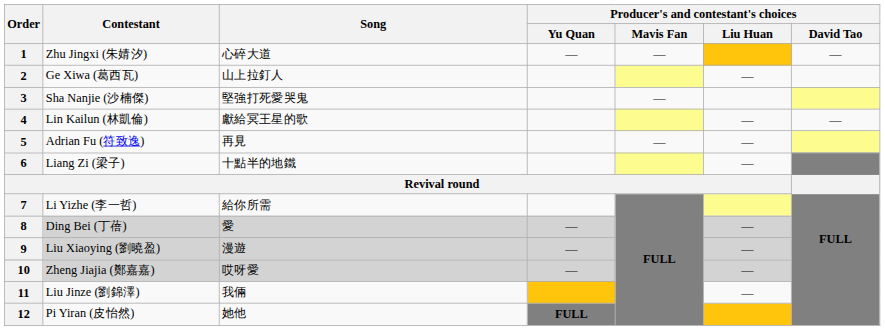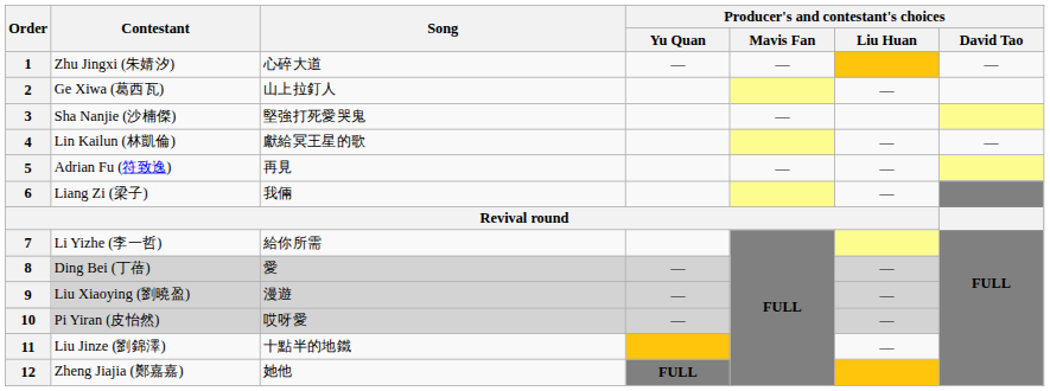 <table class="wikitable" style="width:90%;">
 <tr>
 <th rowspan="2" width="1%">Order</th>
 <th rowspan="2" width="20%">Contestant</th>
 <th rowspan="2" width="35%">Song</th>
 <th colspan="4" width="40%">Producer's and contestant's choices</th>
 </tr>
 <tr>
 <th width="10%"><strong>Yu Quan</strong></th>
 <th width="10%"><strong>Mavis Fan</strong></th>
 <th width="10%"><strong>Liu Huan</strong></th>
 <th width="10%"><strong>David Tao</strong></th>
 </tr>
 <tr>
 <th>1</th>
 <td>Zhu Jingxi (朱婧汐)<br></td>
 <td>心碎大道<br></td>
 <td style="text-align:center;">—</td>
 <td style="text-align:center;">—</td>
 <td style="background:#FFC40C;text-align:center;"></td>
 <td style="text-align:center;">—</td>
 </tr>
 <tr>
 <th>2</th>
 <td>Ge Xiwa (葛西瓦)<br></td>
 <td>山上拉釘人<br></td>
 <td style="text-align:center;"></td>
 <td style="background:#FDFC8F;text-align:center;"></td>
 <td style="text-align:center;">—</td>
 <td style="text-align:center;"></td>
 </tr>
 <tr>
 <th>3</th>
 <td>Sha Nanjie (沙楠傑)<br></td>
 <td>堅強打死愛哭鬼<br></td>
 <td style="text-align:center;"></td>
 <td style="text-align:center;">—</td>
 <td style="text-align:center;"></td>
 <td style="background:#FDFC8F;text-align:center;"></td>
 </tr>
 <tr>
 <th>4</th>
 <td>Lin Kailun (林凱倫)<br></td>
 <td>獻給冥王星的歌<br></td>
 <td style="text-align:center;"></td>
 <td style="background:#FDFC8F;text-align:center;"></td>
 <td style="text-align:center;">—</td>
 <td style="text-align:center;">—</td>
 </tr>
 <tr>
 <th>5</th>
 <td>Adrian Fu (<a href='#'>符致逸</a>)<br></td>
 <td>再見<br></td>
 <td style="text-align:center;"></td>
 <td style="text-align:center;">—</td>
 <td style="text-align:center;">—</td>
 <td style="background:#FDFC8F;text-align:center;"></td>
 </tr>
 <tr>
 <th>6</th>
 <td>Liang Zi (梁子)<br></td>
-<td>十點半的地鐵<br></td>
+<td>我倆<br></td>
 <td style="text-align:center;"></td>
 <td style="background:#FDFC8F;text-align:center;"></td>
 <td style="text-align:center;">—</td>
 <td rowspan="8" style="background:grey;text-align:center;"><strong>FULL</strong></td>
 </tr>
 <tr>
 <th colspan=7>Revival round</th>
 </tr>
 <tr>
 <th>7</th>
 <td>Li Yizhe (李一哲)<br></td>
 <td>給你所需<br></td>
 <td style="text-align:center;"></td>
 <td rowspan="6" style="background:grey;text-align:center;"><strong>FULL</strong></td>
 <td style="background:#FDFC8F;text-align:center;"></td>
 </tr>
 <tr bgcolor=lightgrey>
 <th>8</th>
 <td>Ding Bei (丁蓓)<br></td>
 <td>愛<br></td>
 <td style="text-align:center;">—</td>
 <td style="text-align:center;">—</td>
 </tr>
 <tr bgcolor=lightgrey>
 <th>9</th>
 <td>Liu Xiaoying (劉曉盈)<br></td>
 <td>漫遊<br></td>
 <td style="text-align:center;">—</td>
 <td style="text-align:center;">—</td>
 </tr>
 <tr bgcolor=lightgrey>
 <th>10</th>
-<td>Zheng Jiajia (鄭嘉嘉)<br></td>
+<td>Pi Yiran (皮怡然)<br></td>
 <td>哎呀愛<br></td>
 <td style="text-align:center;">—</td>
 <td style="text-align:center;">—</td>
 </tr>
 <tr>
 <th>11</th>
 <td>Liu Jinze (劉錦澤)<br></td>
-<td>我倆<br></td>
+<td>十點半的地鐵<br></td>
 <td style="background:#FFC40C;text-align:center;"></td>
 <td style="text-align:center;">—</td>
 </tr>
 <tr>
 <th>12</th>
-<td>Pi Yiran (皮怡然)<br></td>
+<td>Zheng Jiajia (鄭嘉嘉)<br></td>
 <td>她他<br></td>
 <td style="background:grey;text-align:center;"><strong>FULL</strong></td>
 <td style="background:#FFC40C;text-align:center;"></td>
 </tr>
 </table>
